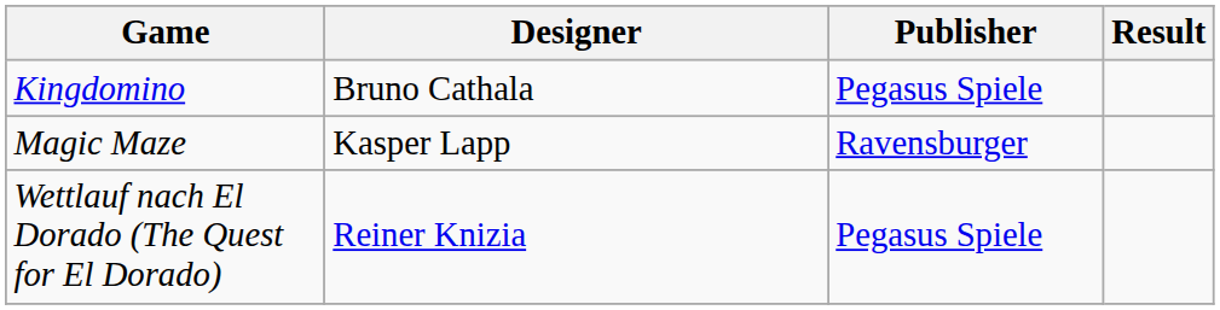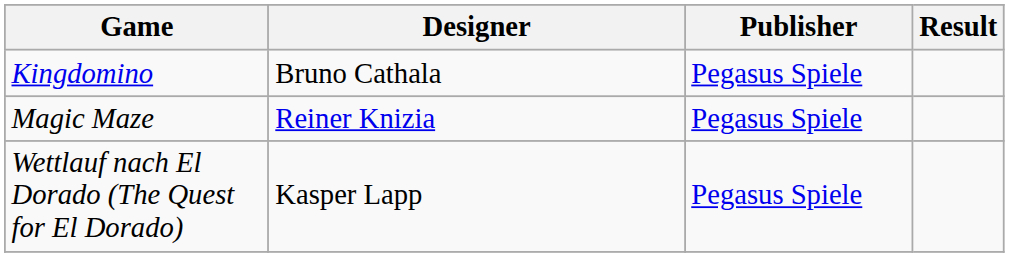 <table class="wikitable">
 <tr>
 <th style="width:140px;">Game</th>
 <th style="width:225px;">Designer</th>
 <th style="width:120px;">Publisher</th>
 <th>Result</th>
 </tr>
 <tr>
 <td><em><a href='#'>Kingdomino</a></em></td>
 <td>Bruno Cathala</td>
 <td><a href='#'>Pegasus Spiele</a></td>
 <td></td>
 </tr>
 <tr>
 <td><em>Magic Maze</em></td>
-<td>Kasper Lapp</td>
-<td><a href='#'>Ravensburger</a></td>
+<td><a href='#'>Reiner Knizia</a></td>
+<td><a href='#'>Pegasus Spiele</a></td>
 <td></td>
 </tr>
 <tr>
 <td><em>Wettlauf nach El Dorado (The Quest for El Dorado)</em></td>
-<td><a href='#'>Reiner Knizia</a></td>
+<td>Kasper Lapp</td>
 <td><a href='#'>Pegasus Spiele</a></td>
 <td></td>
 </tr>
 </table>
